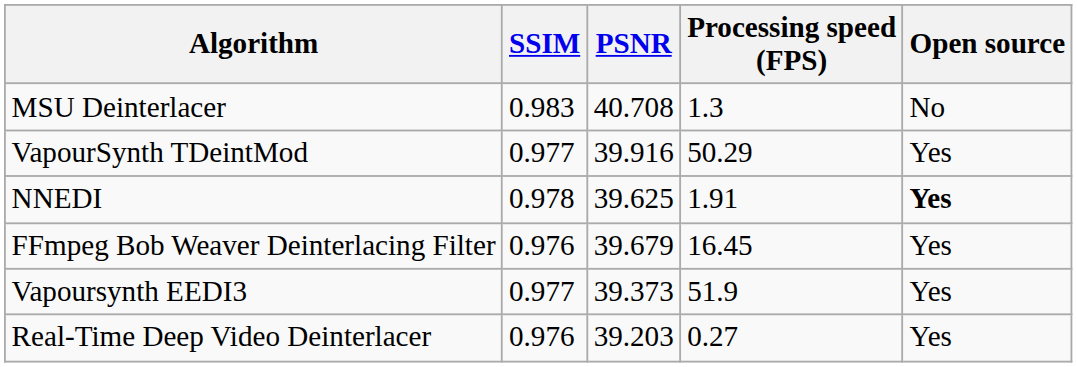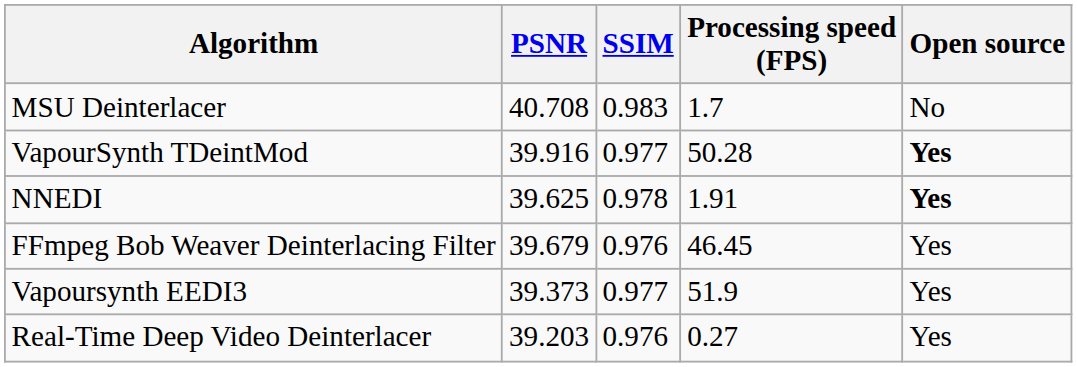 <table class="wikitable">
 <tr>
 <th>Algorithm</th>
+<th><a href='#'>PSNR</a></th>
 <th><a href='#'>SSIM</a></th>
-<th><a href='#'>PSNR</a></th>
 <th>Processing speed<br>(FPS)</th>
 <th>Open source</th>
 </tr>
 <tr>
 <td>MSU Deinterlacer</td>
+<td>40.708</td>
 <td>0.983</td>
-<td>40.708</td>
-<td>1.3</td>
+<td>1.7</td>
 <td>No</td>
 </tr>
 <tr>
 <td>VapourSynth TDeintMod</td>
+<td>39.916</td>
 <td>0.977</td>
-<td>39.916</td>
-<td>50.29</td>
-<td>Yes</td>
+<td>50.28</td>
+<td><strong>Yes</strong></td>
 </tr>
 <tr>
 <td>NNEDI</td>
+<td>39.625</td>
 <td>0.978</td>
-<td>39.625</td>
 <td>1.91</td>
 <td><strong>Yes</strong></td>
 </tr>
 <tr>
 <td>FFmpeg Bob Weaver Deinterlacing Filter</td>
+<td>39.679</td>
 <td>0.976</td>
-<td>39.679</td>
-<td>16.45</td>
+<td>46.45</td>
 <td>Yes</td>
 </tr>
 <tr>
 <td>Vapoursynth EEDI3</td>
+<td>39.373</td>
 <td>0.977</td>
-<td>39.373</td>
 <td>51.9</td>
 <td>Yes</td>
 </tr>
 <tr>
 <td>Real-Time Deep Video Deinterlacer</td>
+<td>39.203</td>
 <td>0.976</td>
-<td>39.203</td>
 <td>0.27</td>
 <td>Yes</td>
 </tr>
 </table>
